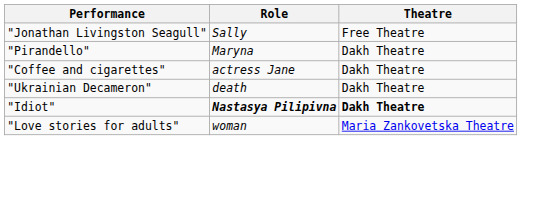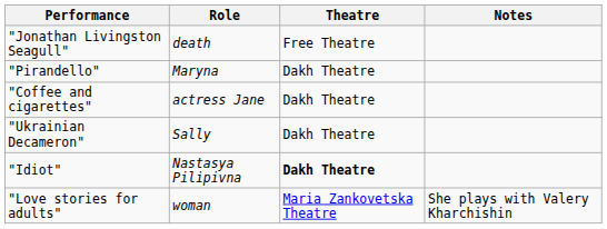 <table class="wikitable">
 <tr>
 <th>Performance</th>
 <th>Role</th>
 <th>Theatre</th>
+<th>Notes</th>
 </tr>
 <tr>
 <td>"Jonathan Livingston Seagull"</td>
-<td><em>Sally</em></td>
+<td><em>death</em></td>
 <td>Free Theatre</td>
+<td></td>
 </tr>
 <tr>
 <td>"Pirandello"</td>
 <td><em>Maryna</em></td>
 <td>Dakh Theatre</td>
+<td></td>
 </tr>
 <tr>
 <td>"Coffee and cigarettes"</td>
 <td><em>actress Jane</em></td>
 <td>Dakh Theatre</td>
+<td></td>
 </tr>
 <tr>
 <td>"Ukrainian Decameron"</td>
-<td><em>death</em></td>
+<td><em>Sally</em></td>
 <td>Dakh Theatre</td>
+<td></td>
 </tr>
 <tr>
 <td>"Idiot"</td>
-<td><strong><em>Nastasya Pilipivna</em></strong></td>
+<td><em>Nastasya Pilipivna</em></td>
 <td><strong>Dakh Theatre</strong></td>
+<td></td>
 </tr>
 <tr>
 <td>"Love stories for adults"</td>
 <td><em>woman</em></td>
 <td><a href='#'>Maria Zankovetska Theatre</a></td>
+<td>She plays with Valery Kharchishin</td>
 </tr>
 </table>
